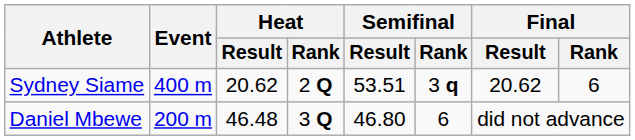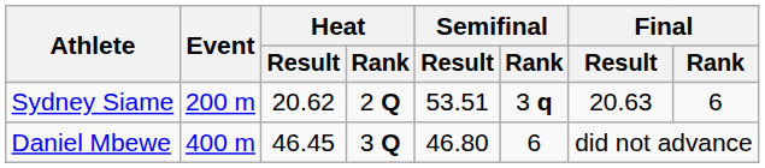 <table class="wikitable" style="font-size:90%">
 <tr>
 <th rowspan=2>Athlete</th>
 <th rowspan=2>Event</th>
 <th colspan=2>Heat</th>
 <th colspan=2>Semifinal</th>
 <th colspan=2>Final</th>
 </tr>
 <tr style="font-size:95%">
 <th>Result</th>
 <th>Rank</th>
 <th>Result</th>
 <th>Rank</th>
 <th>Result</th>
 <th>Rank</th>
 </tr>
 <tr align=center>
 <td align=left><a href='#'>Sydney Siame</a></td>
-<td align=left><a href='#'>400 m</a></td>
+<td align=left><a href='#'>200 m</a></td>
 <td>20.62</td>
 <td>2 <strong>Q</strong></td>
 <td>53.51</td>
 <td>3 <strong>q</strong></td>
-<td>20.62</td>
+<td>20.63</td>
 <td>6</td>
 </tr>
 <tr align=center>
 <td align=left><a href='#'>Daniel Mbewe</a></td>
-<td align=left><a href='#'>200 m</a></td>
-<td>46.48</td>
+<td align=left><a href='#'>400 m</a></td>
+<td>46.45</td>
 <td>3 <strong>Q</strong></td>
 <td>46.80</td>
 <td>6</td>
 <td colspan=2>did not advance</td>
 </tr>
 </table>
